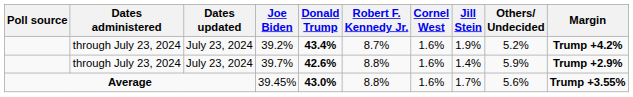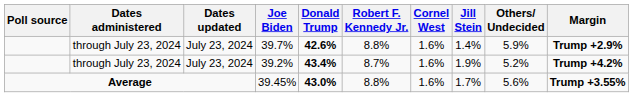 <table class="wikitable sortable mw-datatable" style="text-align:center;font-size:90%;line-height:17px">
 <tr>
 <th>Poll source</th>
 <th>Dates<br>administered</th>
 <th>Dates<br>updated</th>
 <th class="unsortable"><a href='#'>Joe<br>Biden</a><br><small></small></th>
 <th class="unsortable"><a href='#'>Donald<br>Trump</a><br><small></small></th>
 <th class="unsortable"><a href='#'>Robert F.<br>Kennedy Jr.</a><br><small></small></th>
 <th class="unsortable"><a href='#'>Cornel<br>West</a><br><small></small></th>
 <th class="unsortable"><a href='#'>Jill<br>Stein</a><br><small></small></th>
 <th class="unsortable">Others/<br>Undecided</th>
 <th>Margin</th>
 </tr>
 <tr>
 <td></td>
 <td>through July 23, 2024</td>
 <td>July 23, 2024</td>
+<td>39.7%</td>
+<td><strong>42.6%</strong></td>
+<td>8.8%</td>
+<td>1.6%</td>
+<td>1.4%</td>
+<td>5.9%</td>
+<td><strong>Trump +2.9%</strong></td>
+</tr>
+<tr>
+<td></td>
+<td>through July 23, 2024</td>
+<td>July 23, 2024</td>
 <td>39.2%</td>
 <td><strong>43.4%</strong></td>
 <td>8.7%</td>
 <td>1.6%</td>
 <td>1.9%</td>
 <td>5.2%</td>
 <td><strong>Trump +4.2%</strong></td>
-</tr>
-<tr>
-<td></td>
-<td>through July 23, 2024</td>
-<td>July 23, 2024</td>
-<td>39.7%</td>
-<td><strong>42.6%</strong></td>
-<td>8.8%</td>
-<td>1.6%</td>
-<td>1.4%</td>
-<td>5.9%</td>
-<td><strong>Trump +2.9%</strong></td>
 </tr>
 <tr>
 <td colspan="3"><strong>Average</strong></td>
 <td>39.45%</td>
 <td><strong>43.0%</strong></td>
 <td>8.8%</td>
 <td>1.6%</td>
 <td>1.7%</td>
 <td>5.6%</td>
 <td><strong>Trump +3.55%</strong></td>
 </tr>
 </table>
